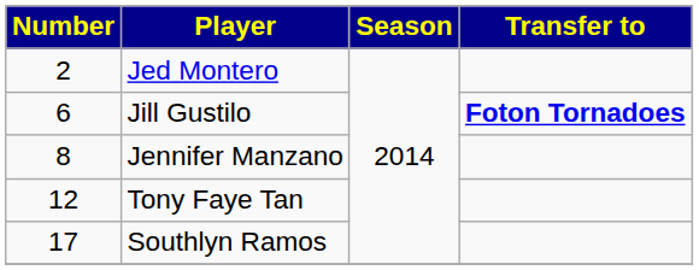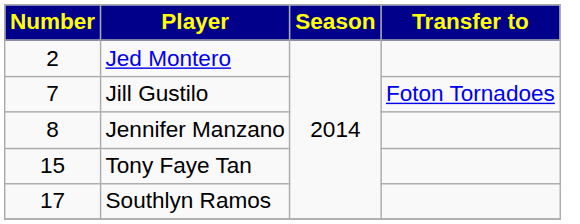 <table class="wikitable">
 <tr>
 <th style="background:#00008B; color:yellow;">Number</th>
 <th style="background:#00008B; color:yellow;">Player</th>
 <th style="background:#00008B; color:yellow;">Season</th>
 <th style="background:#00008B; color:yellow;">Transfer to</th>
 </tr>
 <tr align="left">
 <td align=center>2</td>
 <td><a href='#'>Jed Montero</a></td>
 <td rowspan="5" align=center>2014</td>
 <td></td>
 </tr>
 <tr align="left">
-<td align="center">6</td>
+<td align="center">7</td>
 <td>Jill Gustilo</td>
-<td><strong><a href='#'>Foton Tornadoes</a></strong></td>
+<td><a href='#'>Foton Tornadoes</a></td>
 </tr>
 <tr align="left">
 <td align="center">8</td>
 <td>Jennifer Manzano</td>
 <td></td>
 </tr>
 <tr align="left">
-<td align="center">12</td>
+<td align="center">15</td>
 <td>Tony Faye Tan</td>
 <td></td>
 </tr>
 <tr align="left">
 <td align="center">17</td>
 <td>Southlyn Ramos</td>
 <td></td>
 </tr>
 <tr align="left">
 </tr>
 </table>
